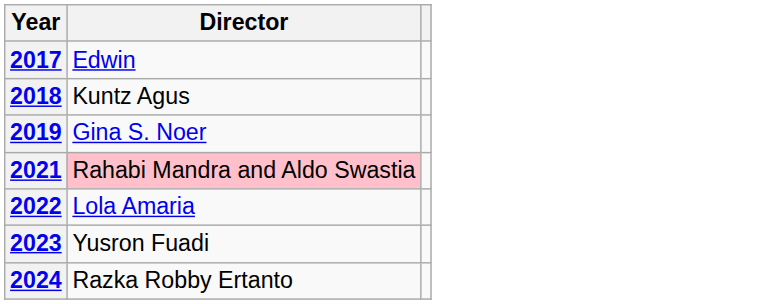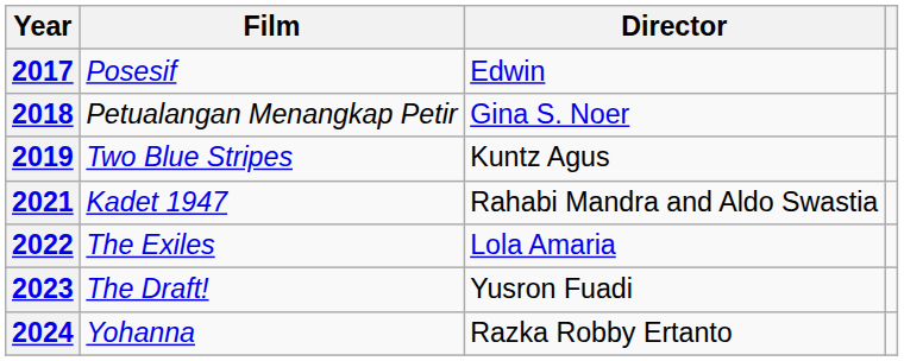 <table class="wikitable plainrowheaders">
 <tr>
 <th>Year</th>
+<th>Film</th>
 <th>Director</th>
 <th></th>
 </tr>
 <tr>
 <th scope="row"><a href='#'>2017</a></th>
+<td><em><a href='#'>Posesif</a></em></td>
 <td><a href='#'>Edwin</a></td>
 <td align="center"></td>
 </tr>
 <tr>
 <th scope="row"><a href='#'>2018</a></th>
+<td><em>Petualangan Menangkap Petir</em></td>
+<td><a href='#'>Gina S. Noer</a></td>
+<td align="center"></td>
+</tr>
+<tr>
+<th scope="row"><a href='#'>2019</a></th>
+<td><em><a href='#'>Two Blue Stripes</a></em></td>
 <td>Kuntz Agus</td>
 <td align="center"></td>
 </tr>
 <tr>
-<th scope="row"><a href='#'>2019</a></th>
-<td><a href='#'>Gina S. Noer</a></td>
-<td align="center"></td>
-</tr>
-<tr>
 <th scope="row"><a href='#'>2021</a></th>
-<td style="background: pink;">Rahabi Mandra and Aldo Swastia</td>
+<td><em><a href='#'>Kadet 1947</a></em></td>
+<td>Rahabi Mandra and Aldo Swastia</td>
 <td align="center"></td>
 </tr>
 <tr>
 <th scope="row"><a href='#'>2022</a></th>
+<td><em><a href='#'>The Exiles</a></em></td>
 <td><a href='#'>Lola Amaria</a></td>
 <td align="center"></td>
 </tr>
 <tr>
 <th scope="row"><a href='#'>2023</a></th>
+<td><em><a href='#'>The Draft!</a></em></td>
 <td>Yusron Fuadi</td>
 <td align="center"></td>
 </tr>
 <tr>
 <th scope="row"><a href='#'>2024</a></th>
+<td><em><a href='#'>Yohanna</a></em></td>
 <td>Razka Robby Ertanto</td>
 <td align="center"></td>
 </tr>
 </table>
